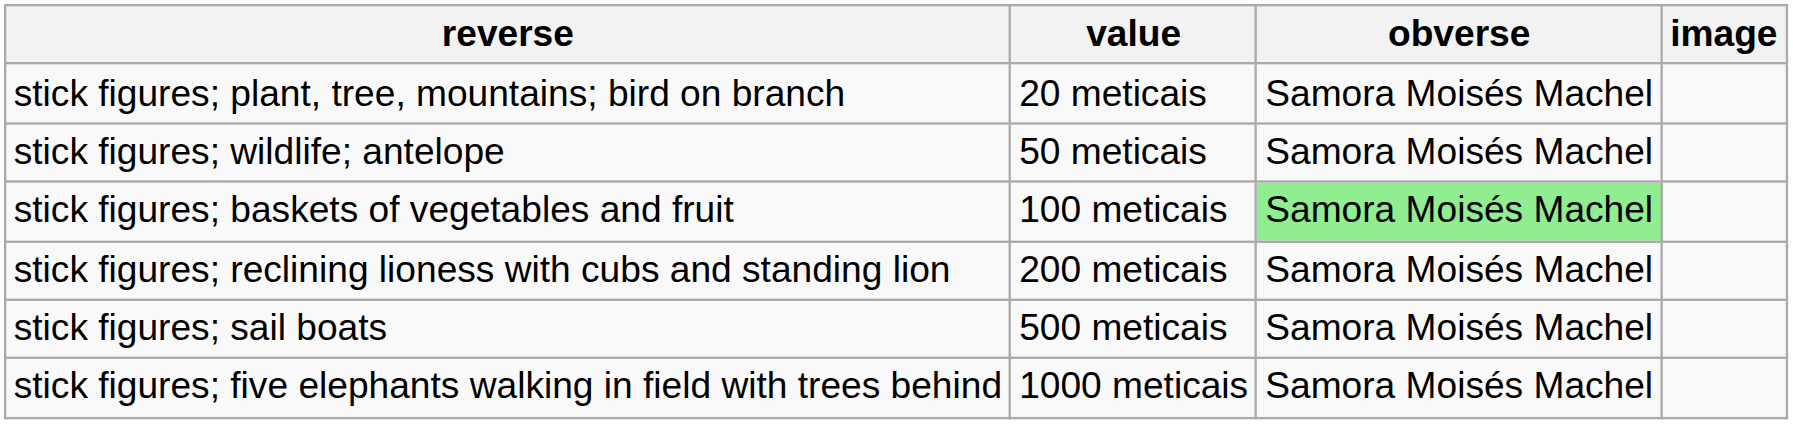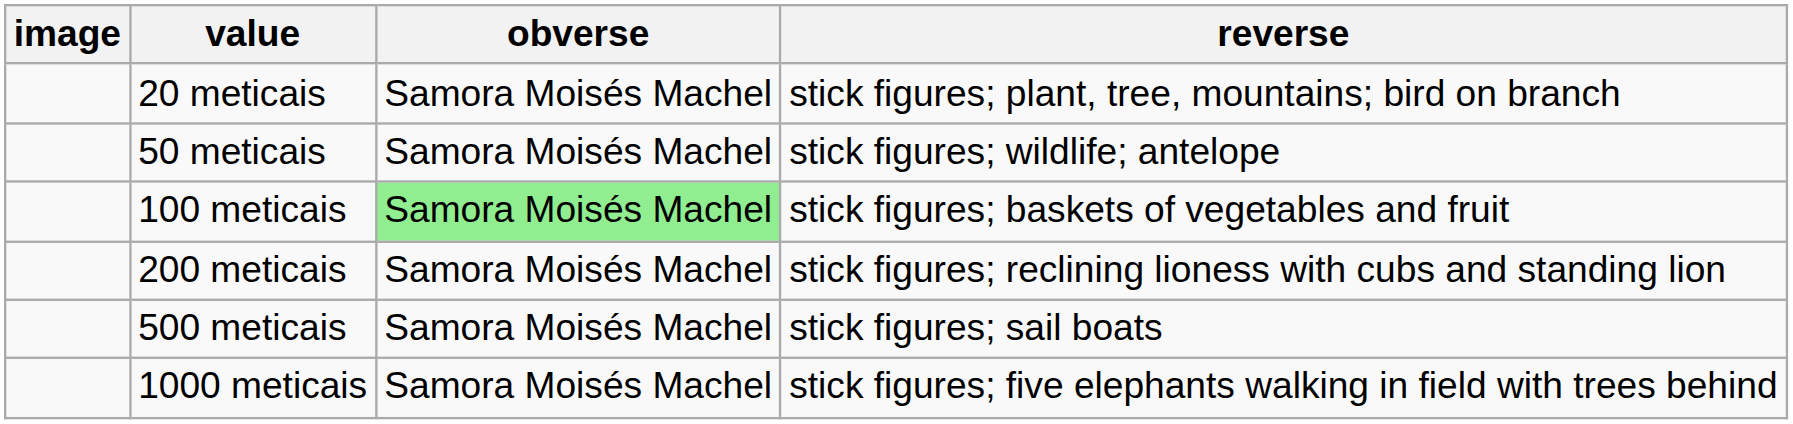 <table class="wikitable">
 <tr>
-<th>reverse</th>
+<th>image</th>
 <th>value</th>
 <th>obverse</th>
-<th>image</th>
+<th>reverse</th>
 </tr>
 <tr>
-<td>stick figures; plant, tree, mountains; bird on branch</td>
+<td></td>
 <td>20 meticais</td>
 <td>Samora Moisés Machel</td>
-<td></td>
+<td>stick figures; plant, tree, mountains; bird on branch</td>
 </tr>
 <tr>
-<td>stick figures; wildlife; antelope</td>
+<td></td>
 <td>50 meticais</td>
 <td>Samora Moisés Machel</td>
-<td></td>
+<td>stick figures; wildlife; antelope</td>
 </tr>
 <tr>
-<td>stick figures; baskets of vegetables and fruit</td>
+<td></td>
 <td>100 meticais</td>
 <td style="background: lightgreen;">Samora Moisés Machel</td>
-<td></td>
+<td>stick figures; baskets of vegetables and fruit</td>
 </tr>
 <tr>
-<td>stick figures; reclining lioness with cubs and standing lion</td>
+<td></td>
 <td>200 meticais</td>
 <td>Samora Moisés Machel</td>
-<td></td>
+<td>stick figures; reclining lioness with cubs and standing lion</td>
 </tr>
 <tr>
-<td>stick figures; sail boats</td>
+<td></td>
 <td>500 meticais</td>
 <td>Samora Moisés Machel</td>
-<td></td>
+<td>stick figures; sail boats</td>
 </tr>
 <tr>
-<td>stick figures; five elephants walking in field with trees behind</td>
+<td></td>
 <td>1000 meticais</td>
 <td>Samora Moisés Machel</td>
-<td></td>
+<td>stick figures; five elephants walking in field with trees behind</td>
 </tr>
 </table>
